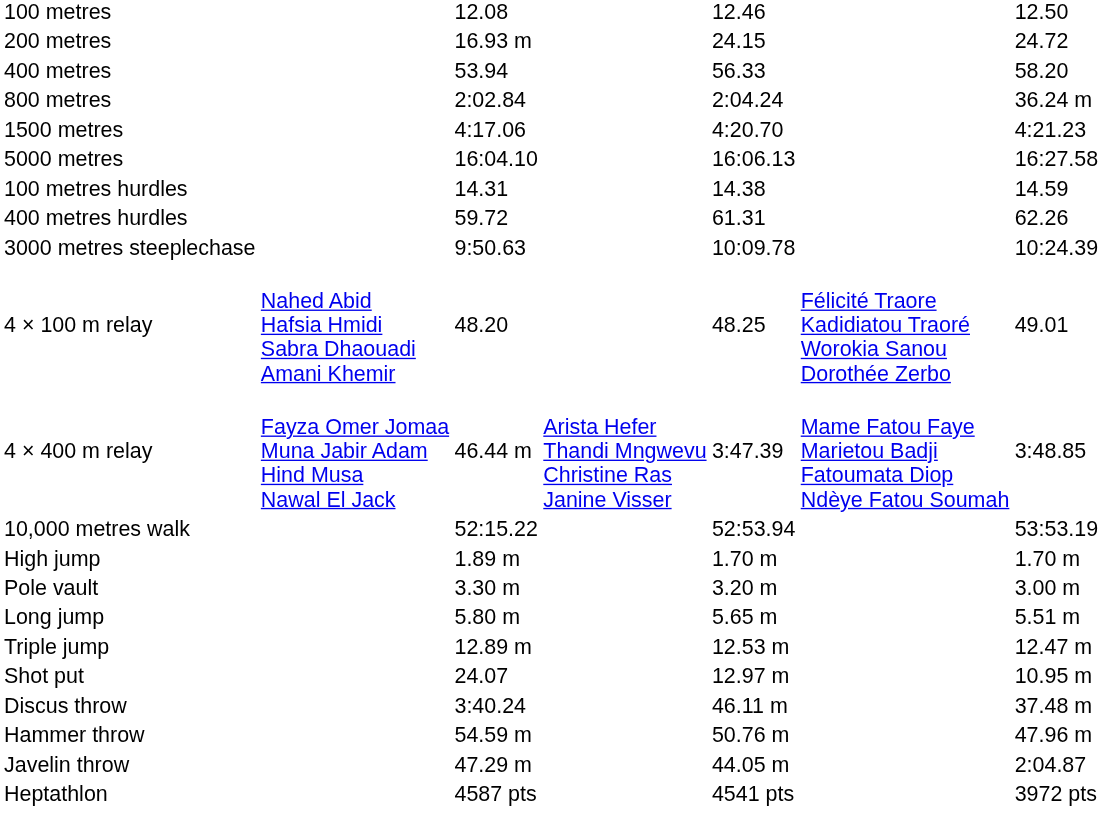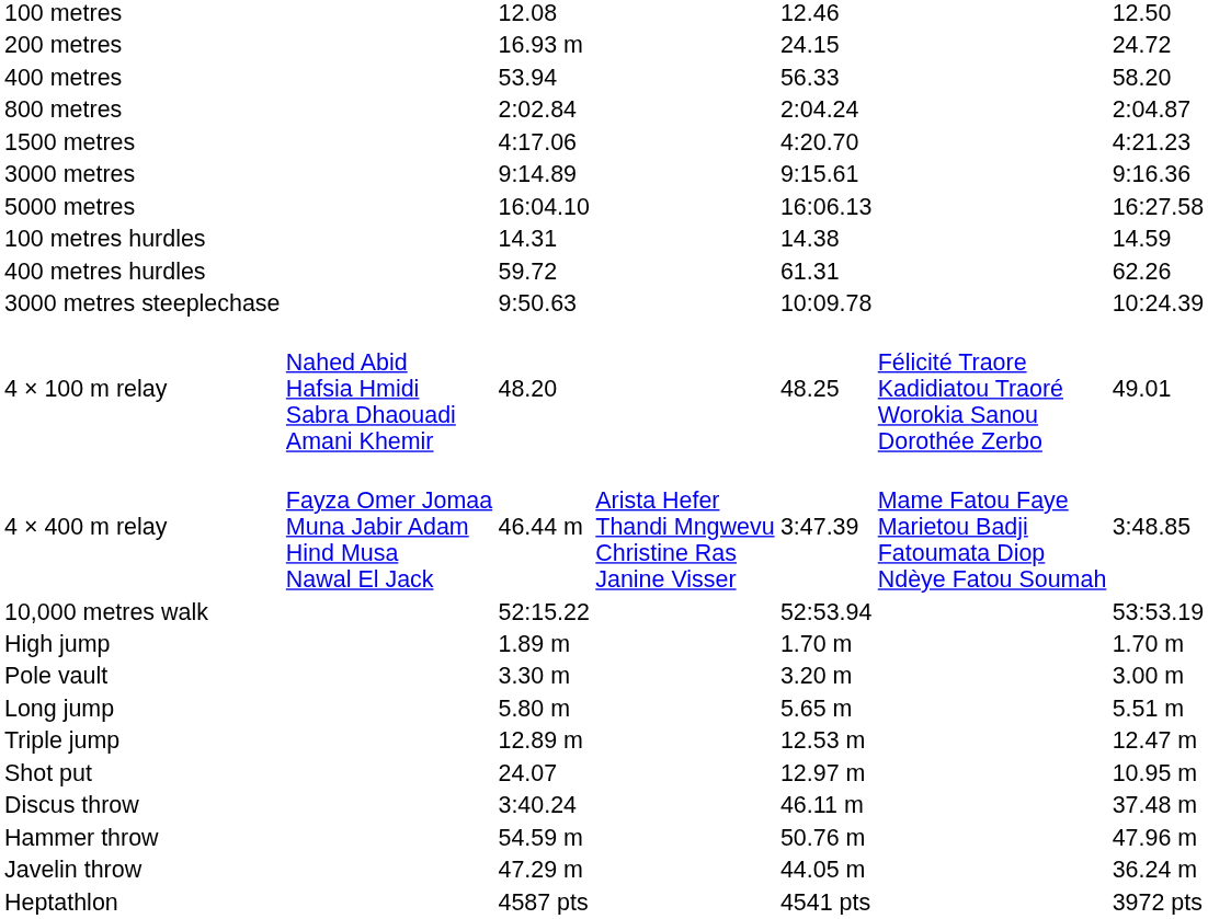 <table>
 <tr>
 <td>100 metres</td>
 <td></td>
 <td>12.08</td>
 <td></td>
 <td>12.46</td>
 <td></td>
 <td>12.50</td>
 </tr>
 <tr>
 <td>200 metres</td>
 <td></td>
 <td>16.93 m</td>
 <td></td>
 <td>24.15</td>
 <td></td>
 <td>24.72</td>
 </tr>
 <tr>
 <td>400 metres</td>
 <td></td>
 <td>53.94</td>
 <td></td>
 <td>56.33</td>
 <td></td>
 <td>58.20</td>
 </tr>
 <tr>
 <td>800 metres</td>
 <td></td>
 <td>2:02.84</td>
 <td></td>
 <td>2:04.24</td>
 <td></td>
-<td>36.24 m</td>
+<td>2:04.87</td>
 </tr>
 <tr>
 <td>1500 metres</td>
 <td></td>
 <td>4:17.06</td>
 <td></td>
 <td>4:20.70</td>
 <td></td>
 <td>4:21.23</td>
+</tr>
+<tr>
+<td>3000 metres</td>
+<td></td>
+<td>9:14.89</td>
+<td></td>
+<td>9:15.61</td>
+<td></td>
+<td>9:16.36</td>
 </tr>
 <tr>
 <td>5000 metres</td>
 <td></td>
 <td>16:04.10</td>
 <td></td>
 <td>16:06.13</td>
 <td></td>
 <td>16:27.58</td>
 </tr>
 <tr>
 <td>100 metres hurdles</td>
 <td></td>
 <td>14.31</td>
 <td></td>
 <td>14.38</td>
 <td></td>
 <td>14.59</td>
 </tr>
 <tr>
 <td>400 metres hurdles</td>
 <td></td>
 <td>59.72</td>
 <td></td>
 <td>61.31</td>
 <td></td>
 <td>62.26</td>
 </tr>
 <tr>
 <td>3000 metres steeplechase</td>
 <td></td>
 <td>9:50.63</td>
 <td></td>
 <td>10:09.78</td>
 <td></td>
 <td>10:24.39</td>
 </tr>
 <tr>
 <td>4 × 100 m relay</td>
 <td><br><a href='#'>Nahed Abid</a><br><a href='#'>Hafsia Hmidi</a><br><a href='#'>Sabra Dhaouadi</a><br><a href='#'>Amani Khemir</a></td>
 <td>48.20</td>
 <td></td>
 <td>48.25</td>
 <td><br><a href='#'>Félicité Traore</a><br><a href='#'>Kadidiatou Traoré</a><br><a href='#'>Worokia Sanou</a><br><a href='#'>Dorothée Zerbo</a></td>
 <td>49.01</td>
 </tr>
 <tr>
 <td>4 × 400 m relay</td>
 <td><br><a href='#'>Fayza Omer Jomaa</a><br><a href='#'>Muna Jabir Adam</a><br><a href='#'>Hind Musa</a><br><a href='#'>Nawal El Jack</a></td>
 <td>46.44 m</td>
 <td><br><a href='#'>Arista Hefer</a><br><a href='#'>Thandi Mngwevu</a><br><a href='#'>Christine Ras</a><br><a href='#'>Janine Visser</a></td>
 <td>3:47.39</td>
 <td><br><a href='#'>Mame Fatou Faye</a><br><a href='#'>Marietou Badji</a><br><a href='#'>Fatoumata Diop</a><br><a href='#'>Ndèye Fatou Soumah</a></td>
 <td>3:48.85</td>
 </tr>
 <tr>
 <td>10,000 metres walk</td>
 <td></td>
 <td>52:15.22</td>
 <td></td>
 <td>52:53.94</td>
 <td></td>
 <td>53:53.19</td>
 </tr>
 <tr>
 <td>High jump</td>
 <td></td>
 <td>1.89 m</td>
 <td></td>
 <td>1.70 m</td>
 <td></td>
 <td>1.70 m</td>
 </tr>
 <tr>
 <td>Pole vault</td>
 <td></td>
 <td>3.30 m</td>
 <td></td>
 <td>3.20 m</td>
 <td></td>
 <td>3.00 m</td>
 </tr>
 <tr>
 <td>Long jump</td>
 <td></td>
 <td>5.80 m</td>
 <td></td>
 <td>5.65 m</td>
 <td></td>
 <td>5.51 m</td>
 </tr>
 <tr>
 <td>Triple jump</td>
 <td></td>
 <td>12.89 m</td>
 <td></td>
 <td>12.53 m</td>
 <td></td>
 <td>12.47 m</td>
 </tr>
 <tr>
 <td>Shot put</td>
 <td></td>
 <td>24.07</td>
 <td></td>
 <td>12.97 m</td>
 <td></td>
 <td>10.95 m</td>
 </tr>
 <tr>
 <td>Discus throw</td>
 <td></td>
 <td>3:40.24</td>
 <td></td>
 <td>46.11 m</td>
 <td></td>
 <td>37.48 m</td>
 </tr>
 <tr>
 <td>Hammer throw</td>
 <td></td>
 <td>54.59 m</td>
 <td></td>
 <td>50.76 m</td>
 <td></td>
 <td>47.96 m</td>
 </tr>
 <tr>
 <td>Javelin throw</td>
 <td></td>
 <td>47.29 m</td>
 <td></td>
 <td>44.05 m</td>
 <td></td>
-<td>2:04.87</td>
+<td>36.24 m</td>
 </tr>
 <tr>
 <td>Heptathlon</td>
 <td></td>
 <td>4587 pts</td>
 <td></td>
 <td>4541 pts</td>
 <td></td>
 <td>3972 pts</td>
 </tr>
 </table>
